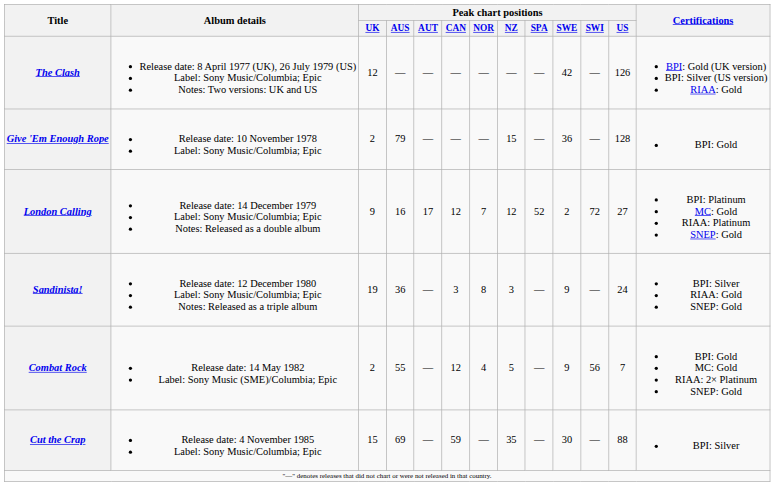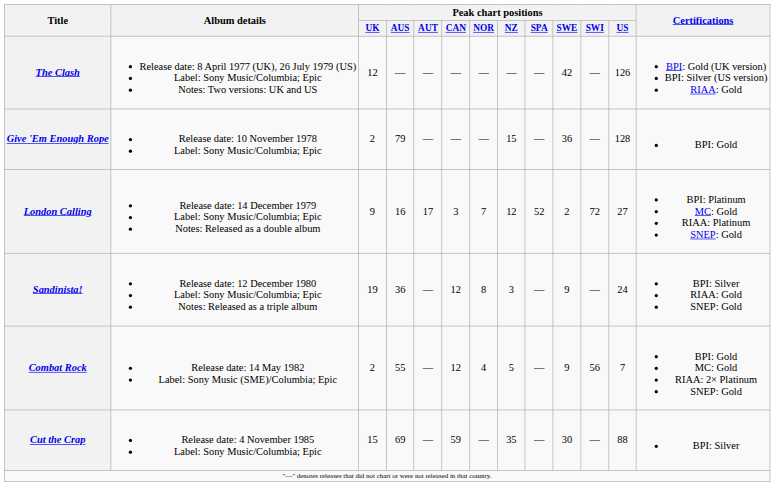 <table class="wikitable plainrowheaders" style="text-align:center">
 <tr>
 <th scope="col" rowspan="2">Title</th>
 <th scope="col" rowspan="2">Album details</th>
 <th scope="col" colspan="10">Peak chart positions</th>
 <th scope="col" rowspan="2"><a href='#'>Certifications</a></th>
 </tr>
 <tr>
 <th scope="col" style="width:2.5em;font-size:90%;"><a href='#'>UK</a><br></th>
 <th scope="col" style="width:2.5em;font-size:90%;"><a href='#'>AUS</a><br></th>
 <th scope="col" style="width:2.5em;font-size:90%;"><a href='#'>AUT</a><br></th>
 <th scope="col" style="width:2.5em;font-size:90%;"><a href='#'>CAN</a><br></th>
 <th scope="col" style="width:2.5em;font-size:90%;"><a href='#'>NOR</a><br></th>
 <th scope="col" style="width:2.5em;font-size:90%;"><a href='#'>NZ</a><br></th>
 <th scope="col" style="width:2.5em;font-size:90%;"><a href='#'>SPA</a><br></th>
 <th scope="col" style="width:2.5em;font-size:90%;"><a href='#'>SWE</a><br></th>
 <th scope="col" style="width:2.5em;font-size:90%;"><a href='#'>SWI</a><br></th>
 <th scope="col" style="width:2.5em;font-size:90%;"><a href='#'>US</a><br></th>
 </tr>
 <tr>
 <th scope="row"><em><a href='#'>The Clash</a></em></th>
 <td><br><ul><li>Release date: 8 April 1977 (UK), 26 July 1979 (US)</li><li>Label: Sony Music/Columbia; Epic</li><li>Notes: Two versions: UK and US</li></ul></td>
 <td>12</td>
 <td>—</td>
 <td>—</td>
 <td>—</td>
 <td>—</td>
 <td>—</td>
 <td>—</td>
 <td>42</td>
 <td>—</td>
 <td>126</td>
 <td><br><ul><li><a href='#'>BPI</a>: Gold (UK version)</li><li>BPI: Silver (US version)</li><li><a href='#'>RIAA</a>: Gold</li></ul></td>
 </tr>
 <tr>
 <th scope="row"><em><a href='#'>Give 'Em Enough Rope</a></em></th>
 <td><br><ul><li>Release date: 10 November 1978</li><li>Label: Sony Music/Columbia; Epic</li></ul></td>
 <td>2</td>
 <td>79</td>
 <td>—</td>
 <td>—</td>
 <td>—</td>
 <td>15</td>
 <td>—</td>
 <td>36</td>
 <td>—</td>
 <td>128</td>
 <td><br><ul><li>BPI: Gold</li></ul></td>
 </tr>
 <tr>
 <th scope="row"><em><a href='#'>London Calling</a></em></th>
 <td><br><ul><li>Release date: 14 December 1979</li><li>Label: Sony Music/Columbia; Epic</li><li>Notes: Released as a double album</li></ul></td>
 <td>9</td>
 <td>16</td>
 <td>17</td>
-<td>12</td>
+<td>3</td>
 <td>7</td>
 <td>12</td>
 <td>52</td>
 <td>2</td>
 <td>72</td>
 <td>27</td>
 <td><br><ul><li>BPI: Platinum</li><li><a href='#'>MC</a>: Gold</li><li>RIAA: Platinum</li><li><a href='#'>SNEP</a>: Gold</li></ul></td>
 </tr>
 <tr>
 <th scope="row"><em><a href='#'>Sandinista!</a></em></th>
 <td><br><ul><li>Release date: 12 December 1980</li><li>Label: Sony Music/Columbia; Epic</li><li>Notes: Released as a triple album</li></ul></td>
 <td>19</td>
 <td>36</td>
 <td>—</td>
-<td>3</td>
+<td>12</td>
 <td>8</td>
 <td>3</td>
 <td>—</td>
 <td>9</td>
 <td>—</td>
 <td>24</td>
 <td><br><ul><li>BPI: Silver</li><li>RIAA: Gold</li><li>SNEP: Gold</li></ul></td>
 </tr>
 <tr>
 <th scope="row"><em><a href='#'>Combat Rock</a></em></th>
 <td><br><ul><li>Release date: 14 May 1982</li><li>Label: Sony Music (SME)/Columbia; Epic</li></ul></td>
 <td>2</td>
 <td>55</td>
 <td>—</td>
 <td>12</td>
 <td>4</td>
 <td>5</td>
 <td>—</td>
 <td>9</td>
 <td>56</td>
 <td>7</td>
 <td><br><ul><li>BPI: Gold</li><li>MC: Gold</li><li>RIAA: 2× Platinum</li><li>SNEP: Gold</li></ul></td>
 </tr>
 <tr>
 <th scope="row"><em><a href='#'>Cut the Crap</a></em></th>
 <td><br><ul><li>Release date: 4 November 1985</li><li>Label: Sony Music/Columbia; Epic</li></ul></td>
 <td>15</td>
 <td>69</td>
 <td>—</td>
 <td>59</td>
 <td>—</td>
 <td>35</td>
 <td>—</td>
 <td>30</td>
 <td>—</td>
 <td>88</td>
 <td><br><ul><li>BPI: Silver</li></ul></td>
 </tr>
 <tr>
 <td colspan="13" style="font-size:8pt;text-align:center">"—" denotes releases that did not chart or were not released in that country.</td>
 </tr>
 </table>
